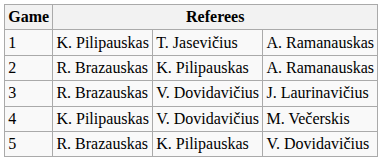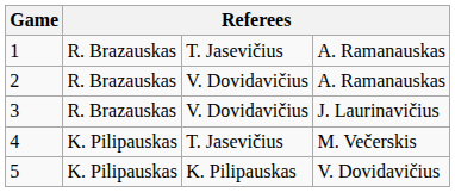 <table class="wikitable">
 <tr>
 <th>Game</th>
 <th colspan=3>Referees</th>
 </tr>
 <tr>
 <td>1</td>
-<td>K. Pilipauskas</td>
+<td>R. Brazauskas</td>
 <td>T. Jasevičius</td>
 <td>A. Ramanauskas</td>
 </tr>
 <tr>
 <td>2</td>
 <td>R. Brazauskas</td>
-<td>K. Pilipauskas</td>
+<td>V. Dovidavičius</td>
 <td>A. Ramanauskas</td>
 </tr>
 <tr>
 <td>3</td>
 <td>R. Brazauskas</td>
 <td>V. Dovidavičius</td>
 <td>J. Laurinavičius</td>
 </tr>
 <tr>
 <td>4</td>
 <td>K. Pilipauskas</td>
-<td>V. Dovidavičius</td>
+<td>T. Jasevičius</td>
 <td>M. Večerskis</td>
 </tr>
 <tr>
 <td>5</td>
-<td>R. Brazauskas</td>
+<td>K. Pilipauskas</td>
 <td>K. Pilipauskas</td>
 <td>V. Dovidavičius</td>
 </tr>
 </table>
